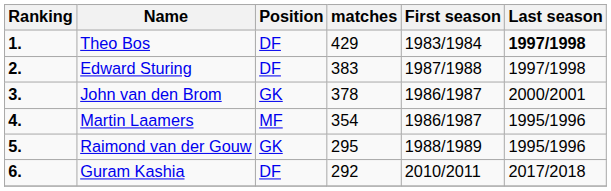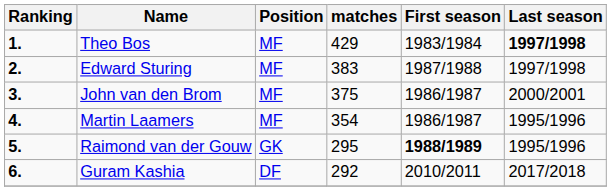 <table class="wikitable">
 <tr>
 <th><strong>Ranking</strong></th>
 <th><strong>Name</strong></th>
 <th><strong>Position</strong></th>
 <th><strong>matches</strong></th>
 <th><strong>First season</strong></th>
 <th><strong>Last season</strong></th>
 </tr>
 <tr>
 <td><strong>1.</strong></td>
 <td> <a href='#'>Theo Bos</a></td>
-<td><a href='#'>DF</a></td>
+<td><a href='#'>MF</a></td>
 <td>429</td>
 <td>1983/1984</td>
 <td><strong>1997/1998</strong></td>
 </tr>
 <tr>
 <td><strong>2.</strong></td>
 <td> <a href='#'>Edward Sturing</a></td>
-<td><a href='#'>DF</a></td>
+<td><a href='#'>MF</a></td>
 <td>383</td>
 <td>1987/1988</td>
 <td>1997/1998</td>
 </tr>
 <tr>
 <td><strong>3.</strong></td>
 <td> <a href='#'>John van den Brom</a></td>
-<td><a href='#'>GK</a></td>
-<td>378</td>
+<td><a href='#'>MF</a></td>
+<td>375</td>
 <td>1986/1987</td>
 <td>2000/2001</td>
 </tr>
 <tr>
 <td><strong>4.</strong></td>
 <td> <a href='#'>Martin Laamers</a></td>
 <td><a href='#'>MF</a></td>
 <td>354</td>
 <td>1986/1987</td>
 <td>1995/1996</td>
 </tr>
 <tr>
 <td><strong>5.</strong></td>
 <td> <a href='#'>Raimond van der Gouw</a></td>
 <td><a href='#'>GK</a></td>
 <td>295</td>
-<td>1988/1989</td>
+<td><strong>1988/1989</strong></td>
 <td>1995/1996</td>
 </tr>
 <tr>
 <td><strong>6.</strong></td>
 <td> <a href='#'>Guram Kashia</a></td>
 <td><a href='#'>DF</a></td>
 <td>292</td>
 <td>2010/2011</td>
 <td>2017/2018</td>
 </tr>
 <tr>
 </tr>
 </table>
